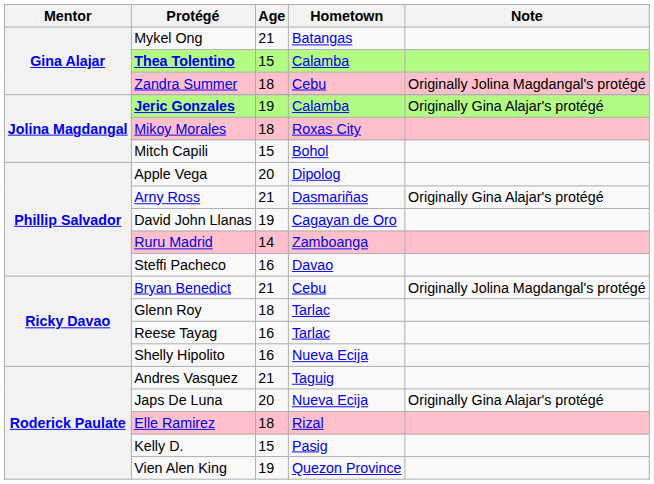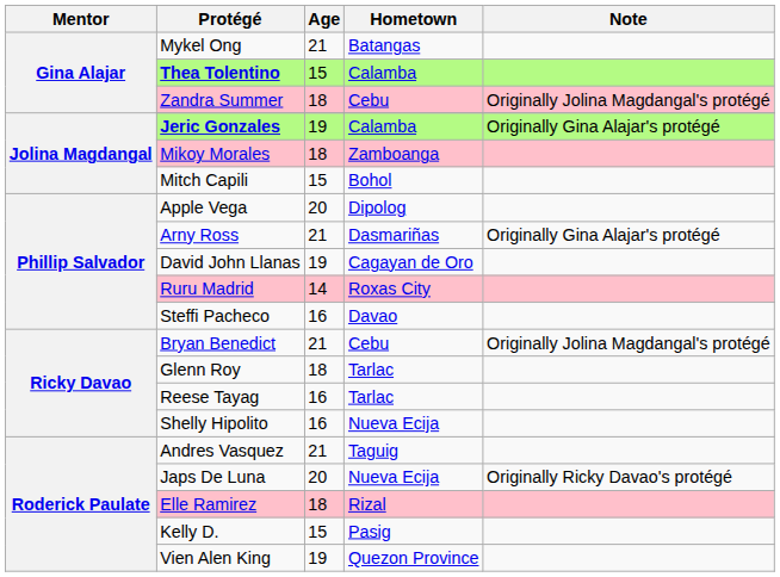 <table class="wikitable" style="font-size: 95%;">
 <tr>
 <th>Mentor</th>
 <th>Protégé</th>
 <th>Age</th>
 <th>Hometown</th>
 <th>Note</th>
 </tr>
 <tr>
 <th rowspan=3><strong><a href='#'>Gina Alajar</a></strong></th>
 <td>Mykel Ong</td>
 <td>21</td>
 <td><a href='#'>Batangas</a></td>
 <td></td>
 </tr>
 <tr style="background-color:#B4FB84">
 <td><strong><a href='#'>Thea Tolentino</a></strong></td>
 <td>15</td>
 <td><a href='#'>Calamba</a></td>
 <td></td>
 </tr>
 <tr style="background-color:pink">
 <td><a href='#'>Zandra Summer</a></td>
 <td>18</td>
 <td><a href='#'>Cebu</a></td>
 <td>Originally Jolina Magdangal's protégé</td>
 </tr>
 <tr>
 <th rowspan=4><strong><a href='#'>Jolina Magdangal</a></strong></th>
 </tr>
 <tr style="background-color:#B4FB84">
 <td><strong><a href='#'>Jeric Gonzales</a></strong></td>
 <td>19</td>
 <td><a href='#'>Calamba</a></td>
 <td>Originally Gina Alajar's protégé</td>
 </tr>
 <tr style="background-color:pink">
 <td><a href='#'>Mikoy Morales</a></td>
 <td>18</td>
-<td><a href='#'>Roxas City</a></td>
+<td><a href='#'>Zamboanga</a></td>
 <td></td>
 </tr>
 <tr>
 <td>Mitch Capili</td>
 <td>15</td>
 <td><a href='#'>Bohol</a></td>
 <td></td>
 </tr>
 <tr>
 <th rowspan=5><strong><a href='#'>Phillip Salvador</a></strong></th>
 <td>Apple Vega</td>
 <td>20</td>
 <td><a href='#'>Dipolog</a></td>
 <td></td>
 </tr>
 <tr>
 <td><a href='#'>Arny Ross</a></td>
 <td>21</td>
 <td><a href='#'>Dasmariñas</a></td>
 <td>Originally Gina Alajar's protégé</td>
 </tr>
 <tr>
 <td>David John Llanas</td>
 <td>19</td>
 <td><a href='#'>Cagayan de Oro</a></td>
 <td></td>
 </tr>
 <tr style="background-color:pink">
 <td><a href='#'>Ruru Madrid</a></td>
 <td>14</td>
-<td><a href='#'>Zamboanga</a></td>
+<td><a href='#'>Roxas City</a></td>
 <td></td>
 </tr>
 <tr>
 <td>Steffi Pacheco</td>
 <td>16</td>
 <td><a href='#'>Davao</a></td>
 <td></td>
 </tr>
 <tr>
 <th rowspan=4><strong><a href='#'>Ricky Davao</a></strong></th>
 <td><a href='#'>Bryan Benedict</a></td>
 <td>21</td>
 <td><a href='#'>Cebu</a></td>
 <td>Originally Jolina Magdangal's protégé</td>
 </tr>
 <tr>
 <td>Glenn Roy</td>
 <td>18</td>
 <td><a href='#'>Tarlac</a></td>
 <td></td>
 </tr>
 <tr>
 <td>Reese Tayag</td>
 <td>16</td>
 <td><a href='#'>Tarlac</a></td>
 <td></td>
 </tr>
 <tr>
 <td>Shelly Hipolito</td>
 <td>16</td>
 <td><a href='#'>Nueva Ecija</a></td>
 <td></td>
 </tr>
 <tr>
 <th rowspan=5><strong><a href='#'>Roderick Paulate</a></strong></th>
 <td>Andres Vasquez</td>
 <td>21</td>
 <td><a href='#'>Taguig</a></td>
 <td></td>
 </tr>
 <tr>
 <td>Japs De Luna</td>
 <td>20</td>
 <td><a href='#'>Nueva Ecija</a></td>
-<td>Originally Gina Alajar's protégé</td>
+<td>Originally Ricky Davao's protégé</td>
 </tr>
 <tr style="background-color:pink">
 <td><a href='#'>Elle Ramirez</a></td>
 <td>18</td>
 <td><a href='#'>Rizal</a></td>
 <td></td>
 </tr>
 <tr>
 <td>Kelly D.</td>
 <td>15</td>
 <td><a href='#'>Pasig</a></td>
 <td></td>
 </tr>
 <tr>
 <td>Vien Alen King</td>
 <td>19</td>
 <td><a href='#'>Quezon Province</a></td>
 <td></td>
 </tr>
 </table>
